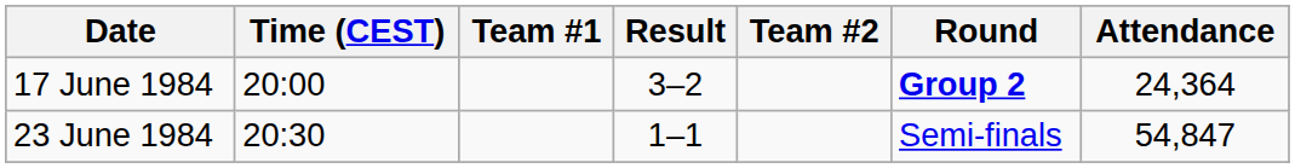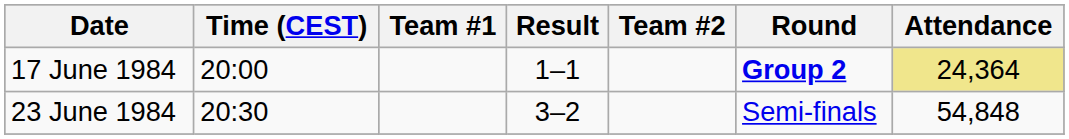 <table class="wikitable" style="text-align: left;" width="100%">
 <tr>
 <th>Date</th>
 <th>Time (<a href='#'>CEST</a>)</th>
 <th>Team #1</th>
 <th>Result</th>
 <th>Team #2</th>
 <th>Round</th>
 <th>Attendance</th>
 </tr>
 <tr>
 <td>17 June 1984</td>
 <td>20:00</td>
 <td></td>
-<td style="text-align:center;">3–2 </td>
+<td style="text-align:center;">1–1</td>
 <td></td>
 <td><strong><a href='#'>Group 2</a></strong></td>
-<td style="text-align:center;">24,364</td>
+<td style="background: khaki; text-align:center;">24,364</td>
 </tr>
 <tr>
 <td>23 June 1984</td>
 <td>20:30</td>
 <td></td>
-<td style="text-align:center;">1–1</td>
+<td style="text-align:center;">3–2 </td>
 <td></td>
 <td><a href='#'>Semi-finals</a></td>
-<td style="text-align:center;">54,847</td>
+<td style="text-align:center;">54,848</td>
 </tr>
 </table>
